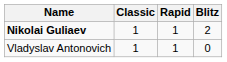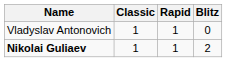 <table class="wikitable">
 <tr>
 <th>Name</th>
 <th>Classic</th>
 <th>Rapid</th>
 <th>Blitz</th>
 </tr>
 <tr align="center">
+<td align="left"> Vladyslav Antonovich</td>
+<td>1</td>
+<td>1</td>
+<td>0</td>
+</tr>
+<tr align="center">
 <td align="left"><strong> Nikolai Guliaev</strong></td>
 <td>1</td>
 <td>1</td>
 <td>2</td>
 </tr>
-<tr align="center">
-<td align="left"> Vladyslav Antonovich</td>
-<td>1</td>
-<td>1</td>
-<td>0</td>
-</tr>
 </table>
